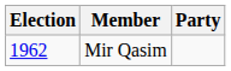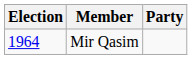 <table class="wikitable sortable">
 <tr>
 <th>Election</th>
 <th>Member</th>
 <th colspan=2>Party</th>
 </tr>
 <tr>
-<td><a href='#'>1962</a></td>
+<td><a href='#'>1964</a></td>
 <td>Mir Qasim</td>
 <td></td>
 </tr>
 </table>
